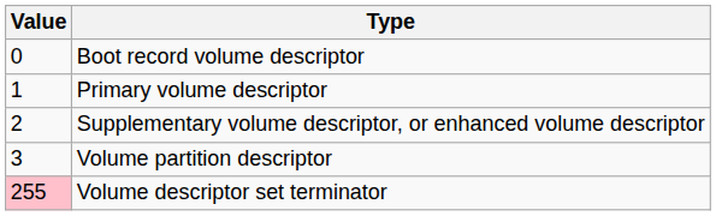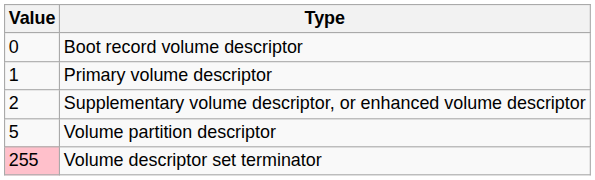 <table class="wikitable">
 <tr>
 <th>Value</th>
 <th>Type</th>
 </tr>
 <tr>
 <td>0</td>
 <td>Boot record volume descriptor</td>
 </tr>
 <tr>
 <td>1</td>
 <td>Primary volume descriptor</td>
 </tr>
 <tr>
 <td>2</td>
 <td>Supplementary volume descriptor, or enhanced volume descriptor</td>
 </tr>
 <tr>
-<td>3</td>
+<td>5</td>
 <td>Volume partition descriptor</td>
 </tr>
 <tr>
 <td style="background: pink;">255</td>
 <td>Volume descriptor set terminator</td>
 </tr>
 </table>
